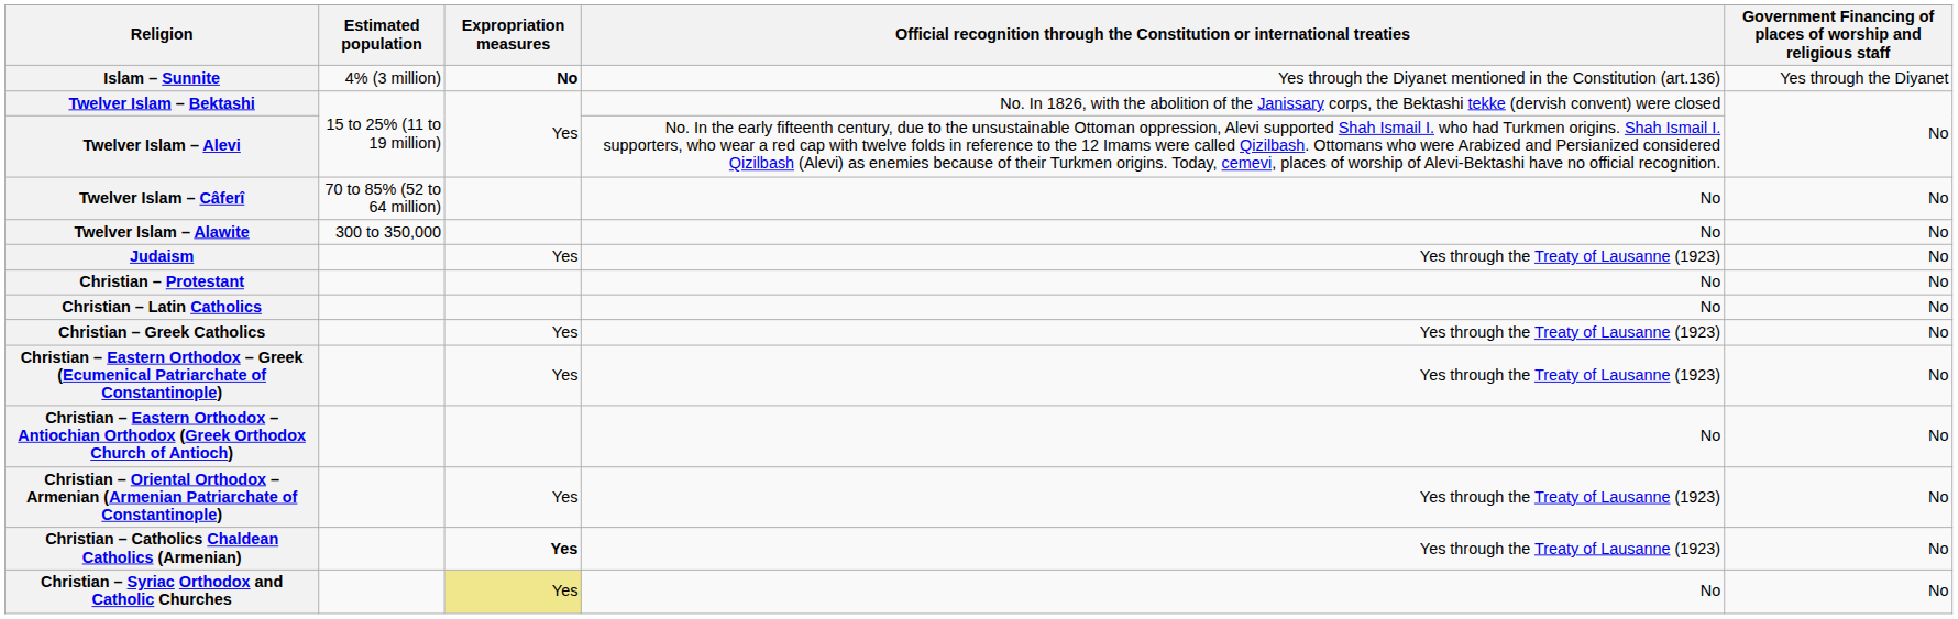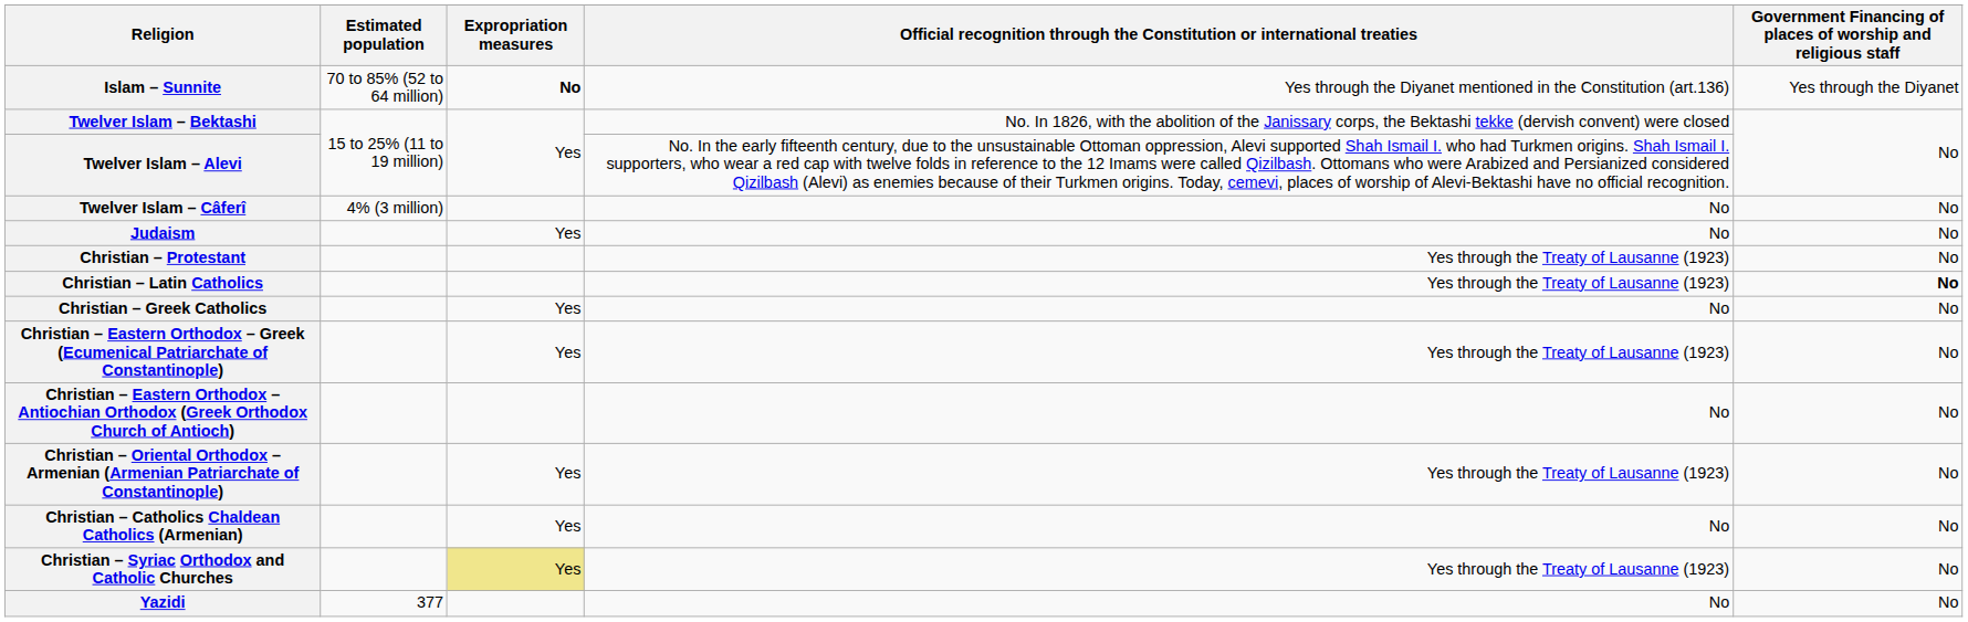 <table center" class="wikitable">
 <tr>
 </tr>
 <tr>
 <th>Religion</th>
 <th>Estimated population</th>
 <th>Expropriation measures</th>
 <th>Official recognition through the Constitution or international treaties</th>
 <th>Government Financing of places of worship and religious staff</th>
 </tr>
 <tr>
 <th>Islam – <a href='#'>Sunnite</a></th>
-<td style="text-align:right;">4% (3 million)</td>
+<td style="text-align:right;">70 to 85% (52 to 64 million)</td>
 <td style="text-align:right;"><strong>No</strong></td>
 <td style="text-align:right;">Yes through the Diyanet mentioned in the Constitution (art.136)</td>
 <td style="text-align:right;">Yes through the Diyanet</td>
 </tr>
 <tr>
 <th><a href='#'>Twelver Islam</a> – <a href='#'>Bektashi</a></th>
 <td rowspan=2 style="text-align:right;">15 to 25% (11 to 19 million)</td>
 <td rowspan=2 style="text-align:right;">Yes</td>
 <td style="text-align:right;">No. In 1826, with the abolition of the <a href='#'>Janissary</a> corps, the Bektashi <a href='#'>tekke</a> (dervish convent) were closed</td>
 <td rowspan=2 style="text-align:right;">No</td>
 </tr>
 <tr>
 <th>Twelver Islam – <a href='#'>Alevi</a></th>
 <td style="text-align:right;">No. In the early fifteenth century, due to the unsustainable Ottoman oppression, Alevi supported <a href='#'>Shah Ismail I.</a> who had Turkmen origins. <a href='#'>Shah Ismail I.</a> supporters, who wear a red cap with twelve folds in reference to the 12 Imams were called <a href='#'>Qizilbash</a>. Ottomans who were Arabized and Persianized considered <a href='#'>Qizilbash</a> (Alevi) as enemies because of their Turkmen origins. Today, <a href='#'>cemevi</a>, places of worship of Alevi-Bektashi have no official recognition.</td>
 </tr>
 <tr>
 <th>Twelver Islam – <a href='#'>Câferî</a></th>
-<td style="text-align:right;">70 to 85% (52 to 64 million)</td>
-<td style="text-align:right;"></td>
-<td style="text-align:right;">No</td>
-<td style="text-align:right;">No</td>
-</tr>
-<tr>
-<th>Twelver Islam – <a href='#'>Alawite</a></th>
-<td style="text-align:right;">300 to 350,000</td>
+<td style="text-align:right;">4% (3 million)</td>
 <td style="text-align:right;"></td>
 <td style="text-align:right;">No</td>
 <td style="text-align:right;">No</td>
 </tr>
 <tr>
 <th><a href='#'>Judaism</a></th>
 <td style="text-align:right;"></td>
 <td style="text-align:right;">Yes</td>
-<td style="text-align:right;">Yes through the <a href='#'>Treaty of Lausanne</a> (1923)</td>
+<td style="text-align:right;">No</td>
 <td style="text-align:right;">No</td>
 </tr>
 <tr>
 <th>Christian – <a href='#'>Protestant</a></th>
 <td style="text-align:right;"></td>
 <td style="text-align:right;"></td>
-<td style="text-align:right;">No</td>
+<td style="text-align:right;">Yes through the <a href='#'>Treaty of Lausanne</a> (1923)</td>
 <td style="text-align:right;">No</td>
 </tr>
 <tr>
 <th>Christian – Latin <a href='#'>Catholics</a></th>
 <td style="text-align:right;"></td>
 <td style="text-align:right;"></td>
-<td style="text-align:right;">No</td>
-<td style="text-align:right;">No</td>
+<td style="text-align:right;">Yes through the <a href='#'>Treaty of Lausanne</a> (1923)</td>
+<td style="text-align:right;"><strong>No</strong></td>
 </tr>
 <tr>
 <th>Christian – Greek Catholics</th>
 <td style="text-align:right;"></td>
 <td style="text-align:right;">Yes</td>
-<td style="text-align:right;">Yes through the <a href='#'>Treaty of Lausanne</a> (1923)</td>
+<td style="text-align:right;">No</td>
 <td style="text-align:right;">No</td>
 </tr>
 <tr>
 <th>Christian – <a href='#'>Eastern Orthodox</a> – Greek (<a href='#'>Ecumenical Patriarchate of Constantinople</a>)</th>
 <td style="text-align:right;"></td>
 <td style="text-align:right;">Yes</td>
 <td style="text-align:right;">Yes through the <a href='#'>Treaty of Lausanne</a> (1923)</td>
 <td style="text-align:right;">No</td>
 </tr>
 <tr>
 <th>Christian – <a href='#'>Eastern Orthodox</a> – <a href='#'>Antiochian Orthodox</a> (<a href='#'>Greek Orthodox Church of Antioch</a>)</th>
 <td style="text-align:right;"></td>
 <td style="text-align:right;"></td>
 <td style="text-align:right;">No</td>
 <td style="text-align:right;">No</td>
 </tr>
 <tr>
 <th>Christian – <a href='#'>Oriental Orthodox</a> – Armenian (<a href='#'>Armenian Patriarchate of Constantinople</a>)</th>
 <td style="text-align:right;"></td>
 <td style="text-align:right;">Yes</td>
 <td style="text-align:right;">Yes through the <a href='#'>Treaty of Lausanne</a> (1923)</td>
 <td style="text-align:right;">No</td>
 </tr>
 <tr>
 <th>Christian – Catholics <a href='#'>Chaldean Catholics</a> (Armenian)</th>
 <td style="text-align:right;"></td>
-<td style="text-align:right;"><strong>Yes</strong></td>
-<td style="text-align:right;">Yes through the <a href='#'>Treaty of Lausanne</a> (1923)</td>
+<td style="text-align:right;">Yes</td>
+<td style="text-align:right;">No</td>
 <td style="text-align:right;">No</td>
 </tr>
 <tr>
 <th>Christian – <a href='#'>Syriac</a> <a href='#'>Orthodox</a> and <a href='#'>Catholic</a> Churches</th>
 <td style="text-align:right;"></td>
 <td style="background: khaki; text-align:right;">Yes</td>
+<td style="text-align:right;">Yes through the <a href='#'>Treaty of Lausanne</a> (1923)</td>
+<td style="text-align:right;">No</td>
+</tr>
+<tr>
+<th><a href='#'>Yazidi</a></th>
+<td style="text-align:right;">377</td>
+<td style="text-align:right;"></td>
 <td style="text-align:right;">No</td>
 <td style="text-align:right;">No</td>
 </tr>
 </table>
